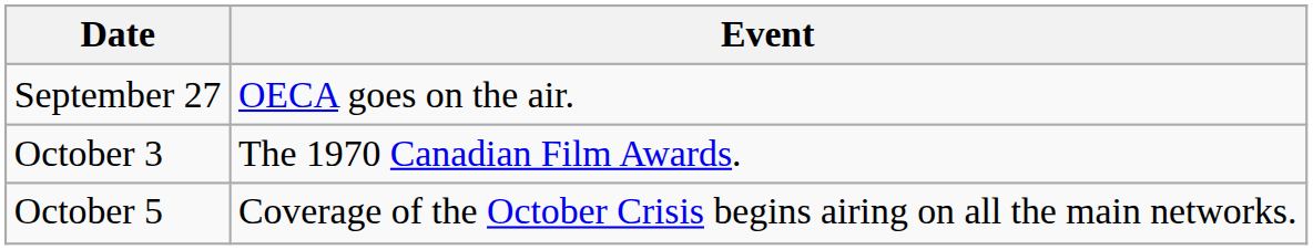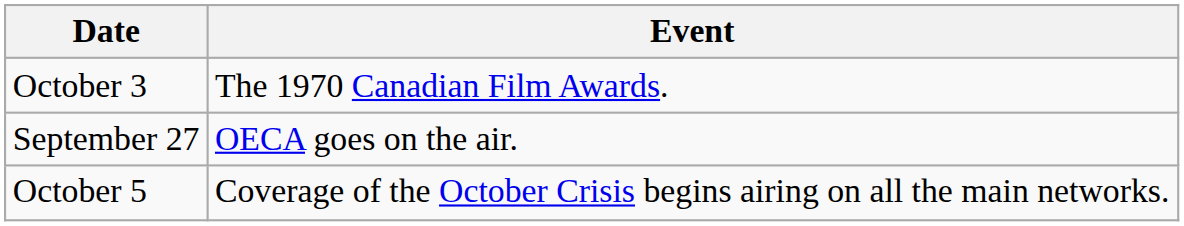 <table class="wikitable">
 <tr>
 <th>Date</th>
 <th>Event</th>
 </tr>
 <tr>
+<td>October 3</td>
+<td>The 1970 <a href='#'>Canadian Film Awards</a>.</td>
+</tr>
+<tr>
 <td>September 27</td>
 <td><a href='#'>OECA</a> goes on the air.</td>
-</tr>
-<tr>
-<td>October 3</td>
-<td>The 1970 <a href='#'>Canadian Film Awards</a>.</td>
 </tr>
 <tr>
 <td>October 5</td>
 <td>Coverage of the <a href='#'>October Crisis</a> begins airing on all the main networks.</td>
 </tr>
 </table>
